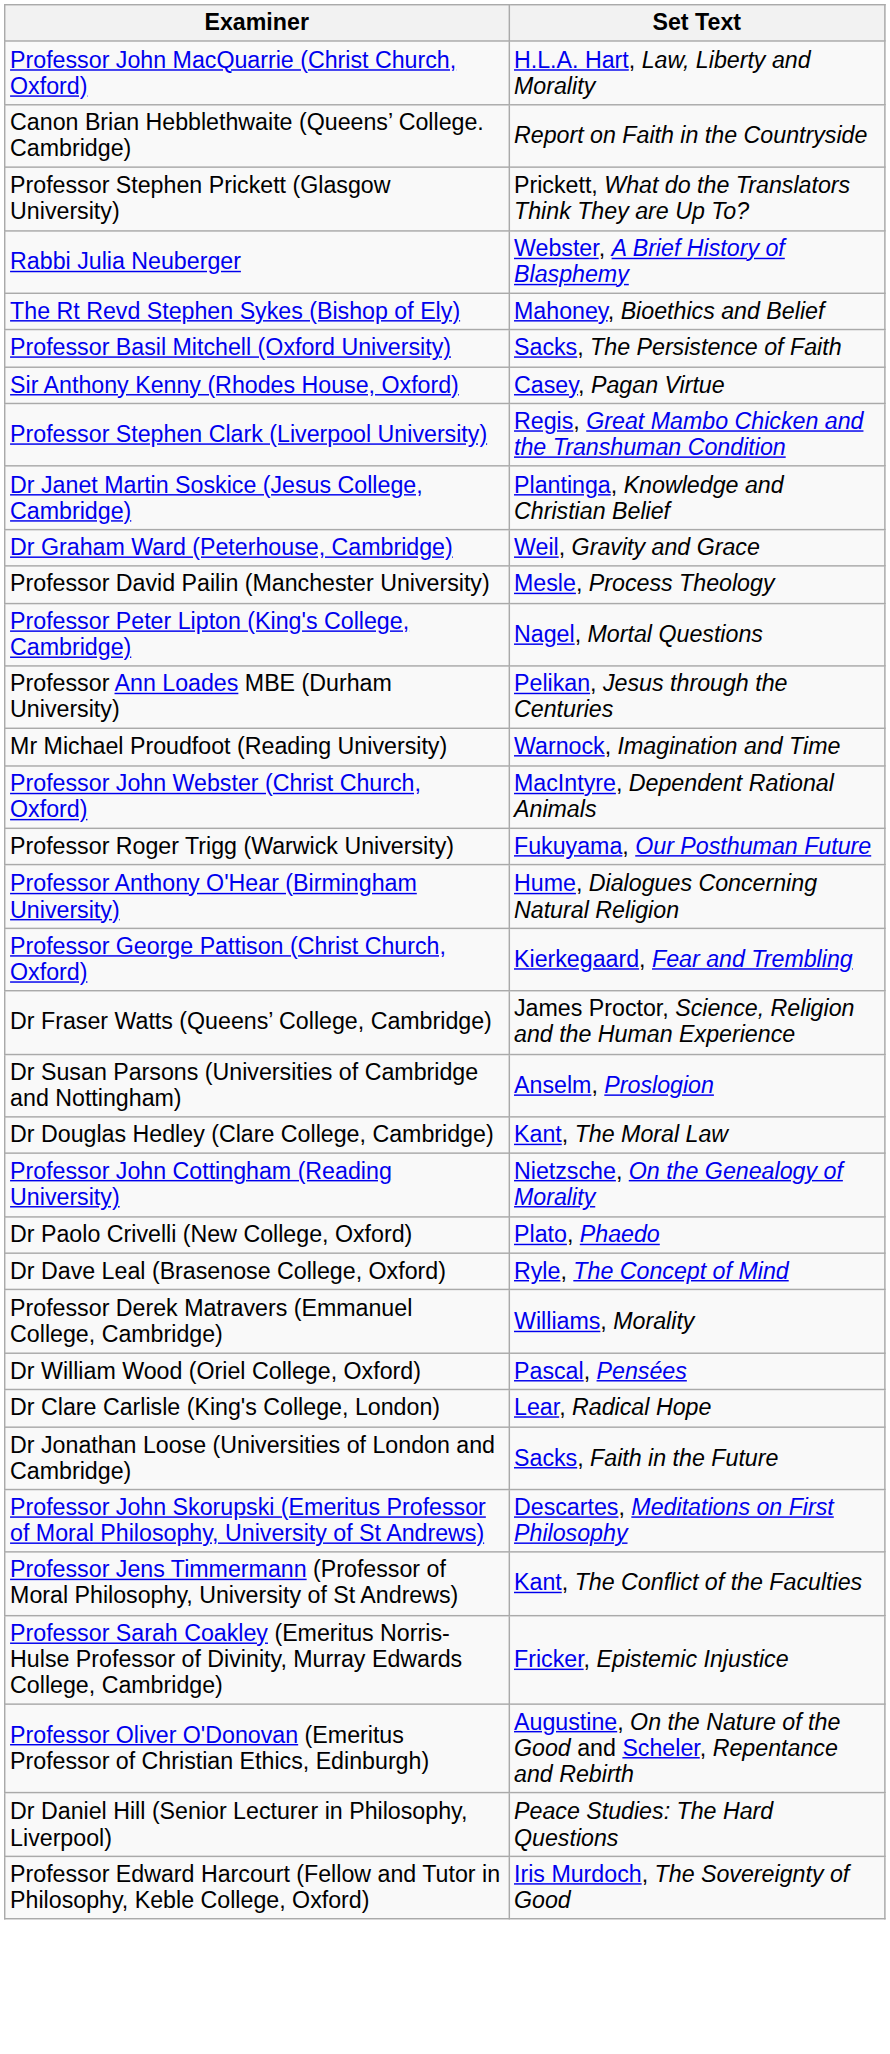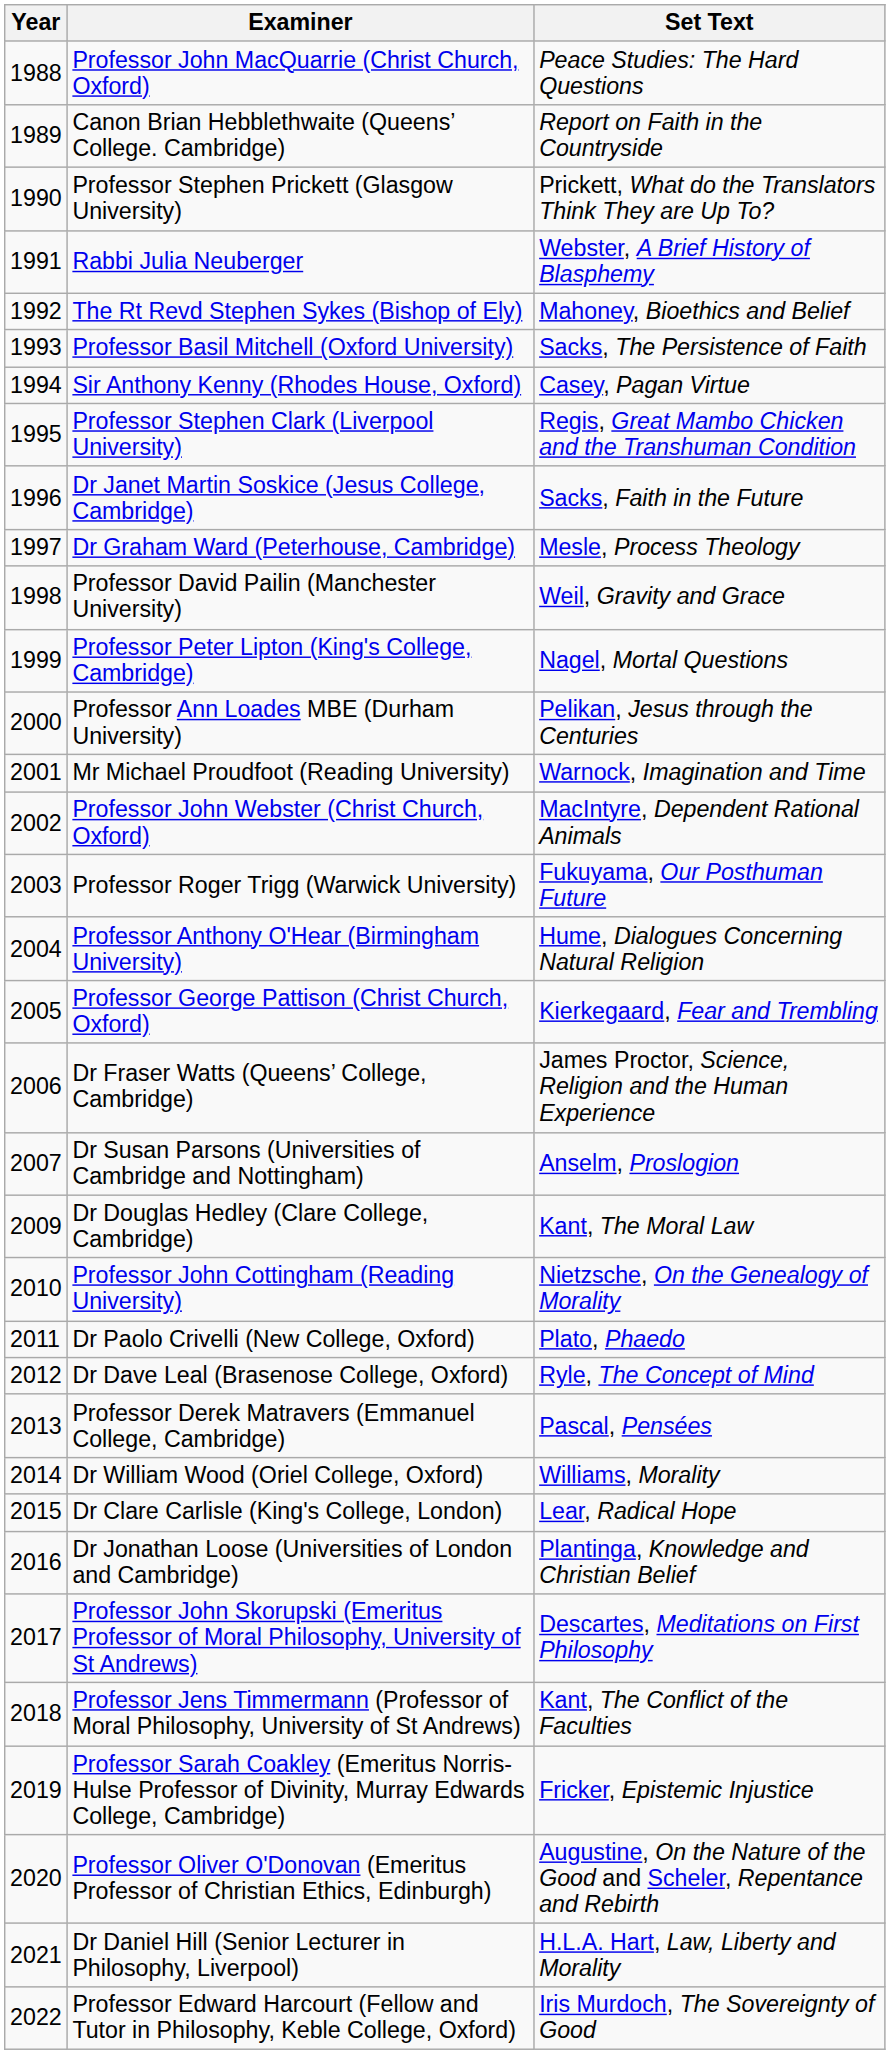 <table class="wikitable">
 <tr>
+<th>Year</th>
 <th>Examiner</th>
 <th>Set Text</th>
 </tr>
 <tr>
+<td>1988</td>
 <td><a href='#'>Professor John MacQuarrie (Christ Church, Oxford)</a></td>
-<td><a href='#'>H.L.A. Hart</a>, <em>Law, Liberty and Morality</em></td>
+<td><em>Peace Studies: The Hard Questions</em></td>
 </tr>
 <tr>
+<td>1989</td>
 <td>Canon Brian Hebblethwaite (Queens’ College. Cambridge)</td>
 <td><em>Report on Faith in the Countryside</em></td>
 </tr>
 <tr>
+<td>1990</td>
 <td>Professor Stephen Prickett (Glasgow University)</td>
 <td>Prickett, <em>What do the Translators Think They are Up To?</em></td>
 </tr>
 <tr>
+<td>1991</td>
 <td><a href='#'>Rabbi Julia Neuberger</a></td>
 <td><a href='#'>Webster</a>, <em><a href='#'>A Brief History of Blasphemy</a></em></td>
 </tr>
 <tr>
+<td>1992</td>
 <td><a href='#'>The Rt Revd Stephen Sykes (Bishop of Ely)</a></td>
 <td><a href='#'>Mahoney</a>, <em>Bioethics and Belief</em></td>
 </tr>
 <tr>
+<td>1993</td>
 <td><a href='#'>Professor Basil Mitchell (Oxford University)</a></td>
 <td><a href='#'>Sacks</a>, <em>The Persistence of Faith</em></td>
 </tr>
 <tr>
+<td>1994</td>
 <td><a href='#'>Sir Anthony Kenny (Rhodes House, Oxford)</a></td>
 <td><a href='#'>Casey</a>, <em>Pagan Virtue</em></td>
 </tr>
 <tr>
+<td>1995</td>
 <td><a href='#'>Professor Stephen Clark (Liverpool University)</a></td>
 <td><a href='#'>Regis</a>, <em><a href='#'>Great Mambo Chicken and the Transhuman Condition</a></em></td>
 </tr>
 <tr>
+<td>1996</td>
 <td><a href='#'>Dr Janet Martin Soskice (Jesus College, Cambridge)</a></td>
-<td><a href='#'>Plantinga</a>, <em>Knowledge and Christian Belief</em></td>
+<td><a href='#'>Sacks</a>, <em>Faith in the Future</em></td>
 </tr>
 <tr>
+<td>1997</td>
 <td><a href='#'>Dr Graham Ward (Peterhouse, Cambridge)</a></td>
+<td><a href='#'>Mesle</a>, <em>Process Theology</em></td>
+</tr>
+<tr>
+<td>1998</td>
+<td>Professor David Pailin (Manchester University)</td>
 <td><a href='#'>Weil</a>, <em>Gravity and Grace</em></td>
 </tr>
 <tr>
-<td>Professor David Pailin (Manchester University)</td>
-<td><a href='#'>Mesle</a>, <em>Process Theology</em></td>
-</tr>
-<tr>
+<td>1999</td>
 <td><a href='#'>Professor Peter Lipton (King's College, Cambridge)</a></td>
 <td><a href='#'>Nagel</a>, <em>Mortal Questions</em></td>
 </tr>
 <tr>
+<td>2000</td>
 <td>Professor <a href='#'>Ann Loades</a> MBE (Durham University)</td>
 <td><a href='#'>Pelikan</a>, <em>Jesus through the Centuries</em></td>
 </tr>
 <tr>
+<td>2001</td>
 <td>Mr Michael Proudfoot (Reading University)</td>
 <td><a href='#'>Warnock</a>, <em>Imagination and Time</em></td>
 </tr>
 <tr>
+<td>2002</td>
 <td><a href='#'>Professor John Webster (Christ Church, Oxford)</a></td>
 <td><a href='#'>MacIntyre</a>, <em>Dependent Rational Animals</em></td>
 </tr>
 <tr>
+<td>2003</td>
 <td>Professor Roger Trigg (Warwick University)</td>
 <td><a href='#'>Fukuyama</a>, <em><a href='#'>Our Posthuman Future</a></em></td>
 </tr>
 <tr>
+<td>2004</td>
 <td><a href='#'>Professor Anthony O'Hear (Birmingham University)</a></td>
 <td><a href='#'>Hume</a>, <em>Dialogues Concerning Natural Religion</em></td>
 </tr>
 <tr>
+<td>2005</td>
 <td><a href='#'>Professor George Pattison (Christ Church, Oxford)</a></td>
 <td><a href='#'>Kierkegaard</a>, <em><a href='#'>Fear and Trembling</a></em></td>
 </tr>
 <tr>
+<td>2006</td>
 <td>Dr Fraser Watts (Queens’ College, Cambridge)</td>
 <td>James Proctor, <em>Science, Religion and the Human Experience</em></td>
 </tr>
 <tr>
+<td>2007</td>
 <td>Dr Susan Parsons (Universities of Cambridge and Nottingham)</td>
 <td><a href='#'>Anselm</a>, <em><a href='#'>Proslogion</a></em></td>
 </tr>
 <tr>
+<td>2009</td>
 <td>Dr Douglas Hedley (Clare College, Cambridge)</td>
 <td><a href='#'>Kant</a>, <em>The Moral Law</em></td>
 </tr>
 <tr>
+<td>2010</td>
 <td><a href='#'>Professor John Cottingham (Reading University)</a></td>
 <td><a href='#'>Nietzsche</a>, <em><a href='#'>On the Genealogy of Morality</a></em></td>
 </tr>
 <tr>
+<td>2011</td>
 <td>Dr Paolo Crivelli (New College, Oxford)</td>
 <td><a href='#'>Plato</a>, <em><a href='#'>Phaedo</a></em></td>
 </tr>
 <tr>
+<td>2012</td>
 <td>Dr Dave Leal (Brasenose College, Oxford)</td>
 <td><a href='#'>Ryle</a>, <em><a href='#'>The Concept of Mind</a></em></td>
 </tr>
 <tr>
+<td>2013</td>
 <td>Professor Derek Matravers (Emmanuel College, Cambridge)</td>
+<td><a href='#'>Pascal</a>, <em><a href='#'>Pensées</a></em></td>
+</tr>
+<tr>
+<td>2014</td>
+<td>Dr William Wood (Oriel College, Oxford)</td>
 <td><a href='#'>Williams</a>, <em>Morality</em></td>
 </tr>
 <tr>
-<td>Dr William Wood (Oriel College, Oxford)</td>
-<td><a href='#'>Pascal</a>, <em><a href='#'>Pensées</a></em></td>
-</tr>
-<tr>
+<td>2015</td>
 <td>Dr Clare Carlisle (King's College, London)</td>
 <td><a href='#'>Lear</a>, <em>Radical Hope</em></td>
 </tr>
 <tr>
+<td>2016</td>
 <td>Dr Jonathan Loose (Universities of London and Cambridge)</td>
-<td><a href='#'>Sacks</a>, <em>Faith in the Future</em></td>
+<td><a href='#'>Plantinga</a>, <em>Knowledge and Christian Belief</em></td>
 </tr>
 <tr>
+<td>2017</td>
 <td><a href='#'>Professor John Skorupski (Emeritus Professor of Moral Philosophy, University of St Andrews)</a></td>
 <td><a href='#'>Descartes</a>, <em><a href='#'>Meditations on First Philosophy</a></em></td>
 </tr>
 <tr>
+<td>2018</td>
 <td><a href='#'>Professor Jens Timmermann</a> (Professor of Moral Philosophy, University of St Andrews)</td>
 <td><a href='#'>Kant</a>, <em>The Conflict of the Faculties</em></td>
 </tr>
 <tr>
+<td>2019</td>
 <td><a href='#'>Professor Sarah Coakley</a> (Emeritus Norris-Hulse Professor of Divinity, Murray Edwards College, Cambridge)</td>
 <td><a href='#'>Fricker</a>, <em>Epistemic Injustice</em></td>
 </tr>
 <tr>
+<td>2020</td>
 <td><a href='#'>Professor Oliver O'Donovan</a> (Emeritus Professor of Christian Ethics, Edinburgh)</td>
 <td><a href='#'>Augustine</a>, <em>On the Nature of the Good</em> and <a href='#'>Scheler</a>, <em>Repentance and Rebirth</em></td>
 </tr>
 <tr>
+<td>2021</td>
 <td>Dr Daniel Hill (Senior Lecturer in Philosophy, Liverpool)</td>
-<td><em>Peace Studies: The Hard Questions</em></td>
+<td><a href='#'>H.L.A. Hart</a>, <em>Law, Liberty and Morality</em></td>
 </tr>
 <tr>
+<td>2022</td>
 <td>Professor Edward Harcourt (Fellow and Tutor in Philosophy, Keble College, Oxford)</td>
 <td><a href='#'>Iris Murdoch</a>, <em>The Sovereignty of Good</em></td>
 </tr>
 </table>
